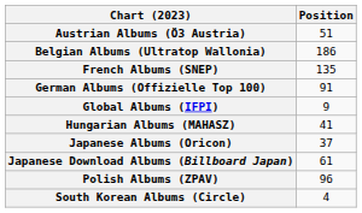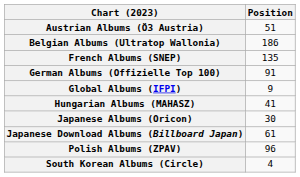 <table class="wikitable plainrowheaders sortable" style="text-align:center">
 <tr>
 <th scope="col">Chart (2023)</th>
 <th scope="col">Position</th>
 </tr>
 <tr>
 <th scope="row">Austrian Albums (Ö3 Austria)</th>
 <td>51</td>
 </tr>
 <tr>
 <th scope="row">Belgian Albums (Ultratop Wallonia)</th>
 <td>186</td>
 </tr>
 <tr>
 <th scope="row">French Albums (SNEP)</th>
 <td>135</td>
 </tr>
 <tr>
 <th scope="row">German Albums (Offizielle Top 100)</th>
 <td>91</td>
 </tr>
 <tr>
 <th scope="row">Global Albums (<a href='#'>IFPI</a>)</th>
 <td>9</td>
 </tr>
 <tr>
 <th scope="row">Hungarian Albums (MAHASZ)</th>
 <td>41</td>
 </tr>
 <tr>
 <th scope="row">Japanese Albums (Oricon)</th>
-<td>37</td>
+<td>30</td>
 </tr>
 <tr>
 <th scope="row">Japanese Download Albums (<em>Billboard Japan</em>)</th>
 <td>61</td>
 </tr>
 <tr>
 <th scope="row">Polish Albums (ZPAV)</th>
 <td>96</td>
 </tr>
 <tr>
 <th scope="row">South Korean Albums (Circle)</th>
 <td>4</td>
 </tr>
 </table>
